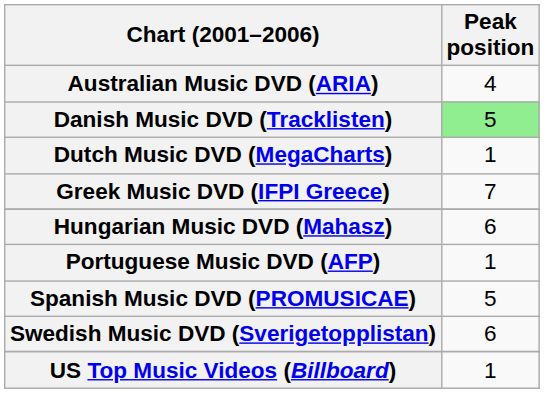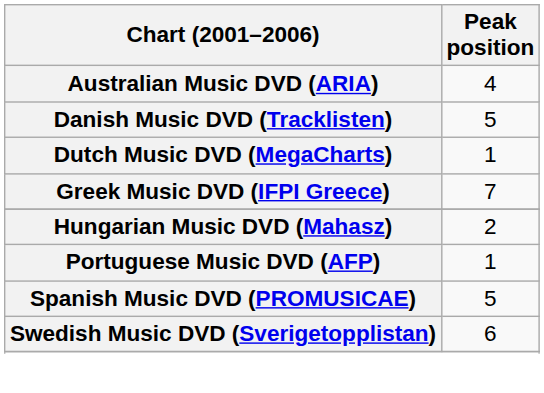 <table class="wikitable sortable plainrowheaders" style="text-align:center;">
 <tr>
 <th scope="col">Chart (2001–2006)</th>
 <th scope="col">Peak<br>position</th>
 </tr>
 <tr>
 <th scope="row">Australian Music DVD (<a href='#'>ARIA</a>)</th>
 <td>4</td>
 </tr>
 <tr>
 <th scope="row">Danish Music DVD (<a href='#'>Tracklisten</a>)</th>
-<td style="background: lightgreen;">5</td>
+<td>5</td>
 </tr>
 <tr>
 <th scope="row">Dutch Music DVD (<a href='#'>MegaCharts</a>)</th>
 <td>1</td>
 </tr>
 <tr>
 <th scope="row">Greek Music DVD (<a href='#'>IFPI Greece</a>)</th>
 <td style="text-align:center;">7</td>
 </tr>
 <tr>
 </tr>
 <tr>
 <th scope="row">Hungarian Music DVD (<a href='#'>Mahasz</a>)</th>
-<td align="center">6</td>
+<td align="center">2</td>
 </tr>
 <tr>
 <th scope="row">Portuguese Music DVD (<a href='#'>AFP</a>)</th>
 <td>1</td>
 </tr>
 <tr>
 <th scope="row">Spanish Music DVD (<a href='#'>PROMUSICAE</a>)</th>
 <td>5</td>
 </tr>
 <tr>
 <th scope="row">Swedish Music DVD (<a href='#'>Sverigetopplistan</a>)</th>
 <td>6</td>
 </tr>
 <tr>
 </tr>
 <tr>
 </tr>
 <tr>
 </tr>
-<tr>
-<th scope="row">US <a href='#'>Top Music Videos</a> (<em><a href='#'>Billboard</a></em>)</th>
-<td>1</td>
-</tr>
 </table>
